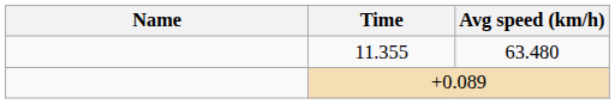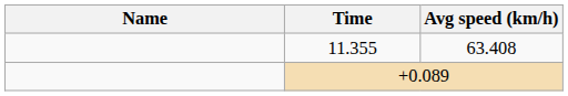 <table class="wikitable" style="text-align:center;">
 <tr>
 <th style="width:15em">Name</th>
 <th style="width:7em">Time</th>
 <th>Avg speed (km/h)</th>
 </tr>
 <tr>
 <td align=left></td>
 <td>11.355</td>
-<td>63.480</td>
+<td>63.408</td>
 </tr>
 <tr>
 <td align=left></td>
 <td bgcolor=wheat colspan=2>+0.089</td>
 </tr>
 </table>
